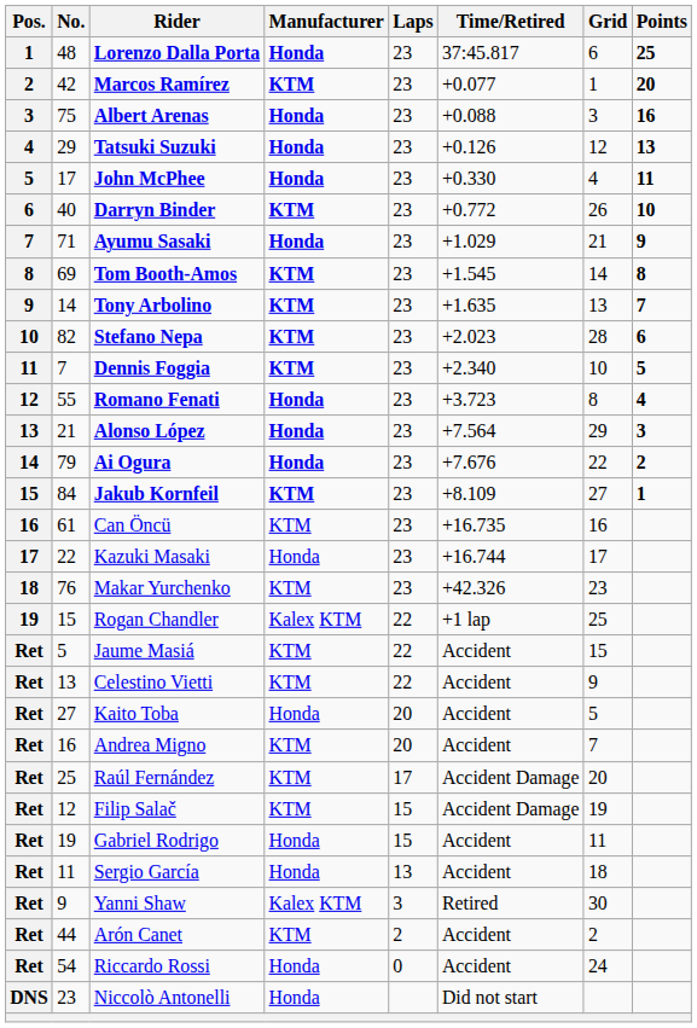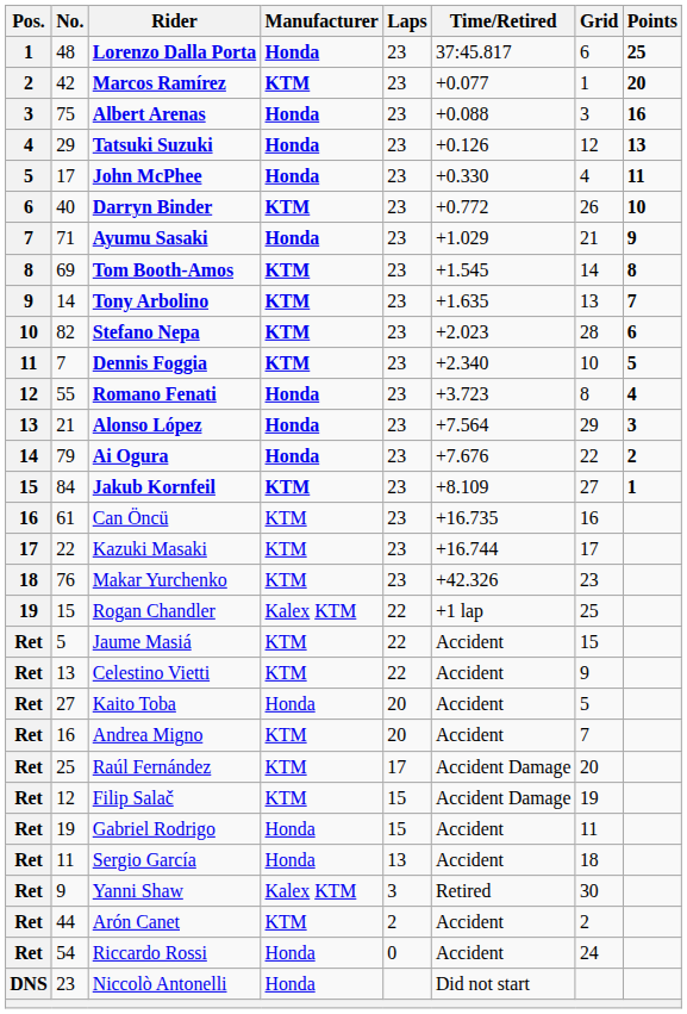 <table class="wikitable" style="font-size: 95%;">
 <tr>
 <th>Pos.</th>
 <th>No.</th>
 <th>Rider</th>
 <th>Manufacturer</th>
 <th>Laps</th>
 <th>Time/Retired</th>
 <th>Grid</th>
 <th>Points</th>
 </tr>
 <tr>
 <th>1</th>
 <td>48</td>
 <td> <strong><a href='#'>Lorenzo Dalla Porta</a></strong></td>
 <td><strong><a href='#'>Honda</a></strong></td>
 <td>23</td>
 <td>37:45.817</td>
 <td>6</td>
 <td><strong>25</strong></td>
 </tr>
 <tr>
 <th>2</th>
 <td>42</td>
 <td> <strong><a href='#'>Marcos Ramírez</a></strong></td>
 <td><strong><a href='#'>KTM</a></strong></td>
 <td>23</td>
 <td>+0.077</td>
 <td>1</td>
 <td><strong>20</strong></td>
 </tr>
 <tr>
 <th>3</th>
 <td>75</td>
 <td> <strong><a href='#'>Albert Arenas</a></strong></td>
 <td><strong><a href='#'>Honda</a></strong></td>
 <td>23</td>
 <td>+0.088</td>
 <td>3</td>
 <td><strong>16</strong></td>
 </tr>
 <tr>
 <th>4</th>
 <td>29</td>
 <td> <strong><a href='#'>Tatsuki Suzuki</a></strong></td>
 <td><strong><a href='#'>Honda</a></strong></td>
 <td>23</td>
 <td>+0.126</td>
 <td>12</td>
 <td><strong>13</strong></td>
 </tr>
 <tr>
 <th>5</th>
 <td>17</td>
 <td> <strong><a href='#'>John McPhee</a></strong></td>
 <td><strong><a href='#'>Honda</a></strong></td>
 <td>23</td>
 <td>+0.330</td>
 <td>4</td>
 <td><strong>11</strong></td>
 </tr>
 <tr>
 <th>6</th>
 <td>40</td>
 <td> <strong><a href='#'>Darryn Binder</a></strong></td>
 <td><strong><a href='#'>KTM</a></strong></td>
 <td>23</td>
 <td>+0.772</td>
 <td>26</td>
 <td><strong>10</strong></td>
 </tr>
 <tr>
 <th>7</th>
 <td>71</td>
 <td> <strong><a href='#'>Ayumu Sasaki</a></strong></td>
 <td><strong><a href='#'>Honda</a></strong></td>
 <td>23</td>
 <td>+1.029</td>
 <td>21</td>
 <td><strong>9</strong></td>
 </tr>
 <tr>
 <th>8</th>
 <td>69</td>
 <td> <strong><a href='#'>Tom Booth-Amos</a></strong></td>
 <td><strong><a href='#'>KTM</a></strong></td>
 <td>23</td>
 <td>+1.545</td>
 <td>14</td>
 <td><strong>8</strong></td>
 </tr>
 <tr>
 <th>9</th>
 <td>14</td>
 <td> <strong><a href='#'>Tony Arbolino</a></strong></td>
 <td><strong><a href='#'>KTM</a></strong></td>
 <td>23</td>
 <td>+1.635</td>
 <td>13</td>
 <td><strong>7</strong></td>
 </tr>
 <tr>
 <th>10</th>
 <td>82</td>
 <td> <strong><a href='#'>Stefano Nepa</a></strong></td>
 <td><strong><a href='#'>KTM</a></strong></td>
 <td>23</td>
 <td>+2.023</td>
 <td>28</td>
 <td><strong>6</strong></td>
 </tr>
 <tr>
 <th>11</th>
 <td>7</td>
 <td> <strong><a href='#'>Dennis Foggia</a></strong></td>
 <td><strong><a href='#'>KTM</a></strong></td>
 <td>23</td>
 <td>+2.340</td>
 <td>10</td>
 <td><strong>5</strong></td>
 </tr>
 <tr>
 <th>12</th>
 <td>55</td>
 <td> <strong><a href='#'>Romano Fenati</a></strong></td>
 <td><strong><a href='#'>Honda</a></strong></td>
 <td>23</td>
 <td>+3.723</td>
 <td>8</td>
 <td><strong>4</strong></td>
 </tr>
 <tr>
 <th>13</th>
 <td>21</td>
 <td> <strong><a href='#'>Alonso López</a></strong></td>
 <td><strong><a href='#'>Honda</a></strong></td>
 <td>23</td>
 <td>+7.564</td>
 <td>29</td>
 <td><strong>3</strong></td>
 </tr>
 <tr>
 <th>14</th>
 <td>79</td>
 <td> <strong><a href='#'>Ai Ogura</a></strong></td>
 <td><strong><a href='#'>Honda</a></strong></td>
 <td>23</td>
 <td>+7.676</td>
 <td>22</td>
 <td><strong>2</strong></td>
 </tr>
 <tr>
 <th>15</th>
 <td>84</td>
 <td> <strong><a href='#'>Jakub Kornfeil</a></strong></td>
 <td><strong><a href='#'>KTM</a></strong></td>
 <td>23</td>
 <td>+8.109</td>
 <td>27</td>
 <td><strong>1</strong></td>
 </tr>
 <tr>
 <th>16</th>
 <td>61</td>
 <td> <a href='#'>Can Öncü</a></td>
 <td><a href='#'>KTM</a></td>
 <td>23</td>
 <td>+16.735</td>
 <td>16</td>
 <td></td>
 </tr>
 <tr>
 <th>17</th>
 <td>22</td>
 <td> <a href='#'>Kazuki Masaki</a></td>
-<td><a href='#'>Honda</a></td>
+<td><a href='#'>KTM</a></td>
 <td>23</td>
 <td>+16.744</td>
 <td>17</td>
 <td></td>
 </tr>
 <tr>
 <th>18</th>
 <td>76</td>
 <td> <a href='#'>Makar Yurchenko</a></td>
 <td><a href='#'>KTM</a></td>
 <td>23</td>
 <td>+42.326</td>
 <td>23</td>
 <td></td>
 </tr>
 <tr>
 <th>19</th>
 <td>15</td>
 <td> <a href='#'>Rogan Chandler</a></td>
 <td><a href='#'>Kalex</a> <a href='#'>KTM</a></td>
 <td>22</td>
 <td>+1 lap</td>
 <td>25</td>
 <td></td>
 </tr>
 <tr>
 <th>Ret</th>
 <td>5</td>
 <td> <a href='#'>Jaume Masiá</a></td>
 <td><a href='#'>KTM</a></td>
 <td>22</td>
 <td>Accident</td>
 <td>15</td>
 <td></td>
 </tr>
 <tr>
 <th>Ret</th>
 <td>13</td>
 <td> <a href='#'>Celestino Vietti</a></td>
 <td><a href='#'>KTM</a></td>
 <td>22</td>
 <td>Accident</td>
 <td>9</td>
 <td></td>
 </tr>
 <tr>
 <th>Ret</th>
 <td>27</td>
 <td> <a href='#'>Kaito Toba</a></td>
 <td><a href='#'>Honda</a></td>
 <td>20</td>
 <td>Accident</td>
 <td>5</td>
 <td></td>
 </tr>
 <tr>
 <th>Ret</th>
 <td>16</td>
 <td> <a href='#'>Andrea Migno</a></td>
 <td><a href='#'>KTM</a></td>
 <td>20</td>
 <td>Accident</td>
 <td>7</td>
 <td></td>
 </tr>
 <tr>
 <th>Ret</th>
 <td>25</td>
 <td> <a href='#'>Raúl Fernández</a></td>
 <td><a href='#'>KTM</a></td>
 <td>17</td>
 <td>Accident Damage</td>
 <td>20</td>
 <td></td>
 </tr>
 <tr>
 <th>Ret</th>
 <td>12</td>
 <td> <a href='#'>Filip Salač</a></td>
 <td><a href='#'>KTM</a></td>
 <td>15</td>
 <td>Accident Damage</td>
 <td>19</td>
 <td></td>
 </tr>
 <tr>
 <th>Ret</th>
 <td>19</td>
 <td> <a href='#'>Gabriel Rodrigo</a></td>
 <td><a href='#'>Honda</a></td>
 <td>15</td>
 <td>Accident</td>
 <td>11</td>
 <td></td>
 </tr>
 <tr>
 <th>Ret</th>
 <td>11</td>
 <td> <a href='#'>Sergio García</a></td>
 <td><a href='#'>Honda</a></td>
 <td>13</td>
 <td>Accident</td>
 <td>18</td>
 <td></td>
 </tr>
 <tr>
 <th>Ret</th>
 <td>9</td>
 <td> <a href='#'>Yanni Shaw</a></td>
 <td><a href='#'>Kalex</a> <a href='#'>KTM</a></td>
 <td>3</td>
 <td>Retired</td>
 <td>30</td>
 <td></td>
 </tr>
 <tr>
 <th>Ret</th>
 <td>44</td>
 <td> <a href='#'>Arón Canet</a></td>
 <td><a href='#'>KTM</a></td>
 <td>2</td>
 <td>Accident</td>
 <td>2</td>
 <td></td>
 </tr>
 <tr>
 <th>Ret</th>
 <td>54</td>
 <td> <a href='#'>Riccardo Rossi</a></td>
 <td><a href='#'>Honda</a></td>
 <td>0</td>
 <td>Accident</td>
 <td>24</td>
 <td></td>
 </tr>
 <tr>
 <th>DNS</th>
 <td>23</td>
 <td> <a href='#'>Niccolò Antonelli</a></td>
 <td><a href='#'>Honda</a></td>
 <td></td>
 <td>Did not start</td>
 <td></td>
 <td></td>
 </tr>
 <tr>
 <th colspan=8></th>
 </tr>
 </table>
